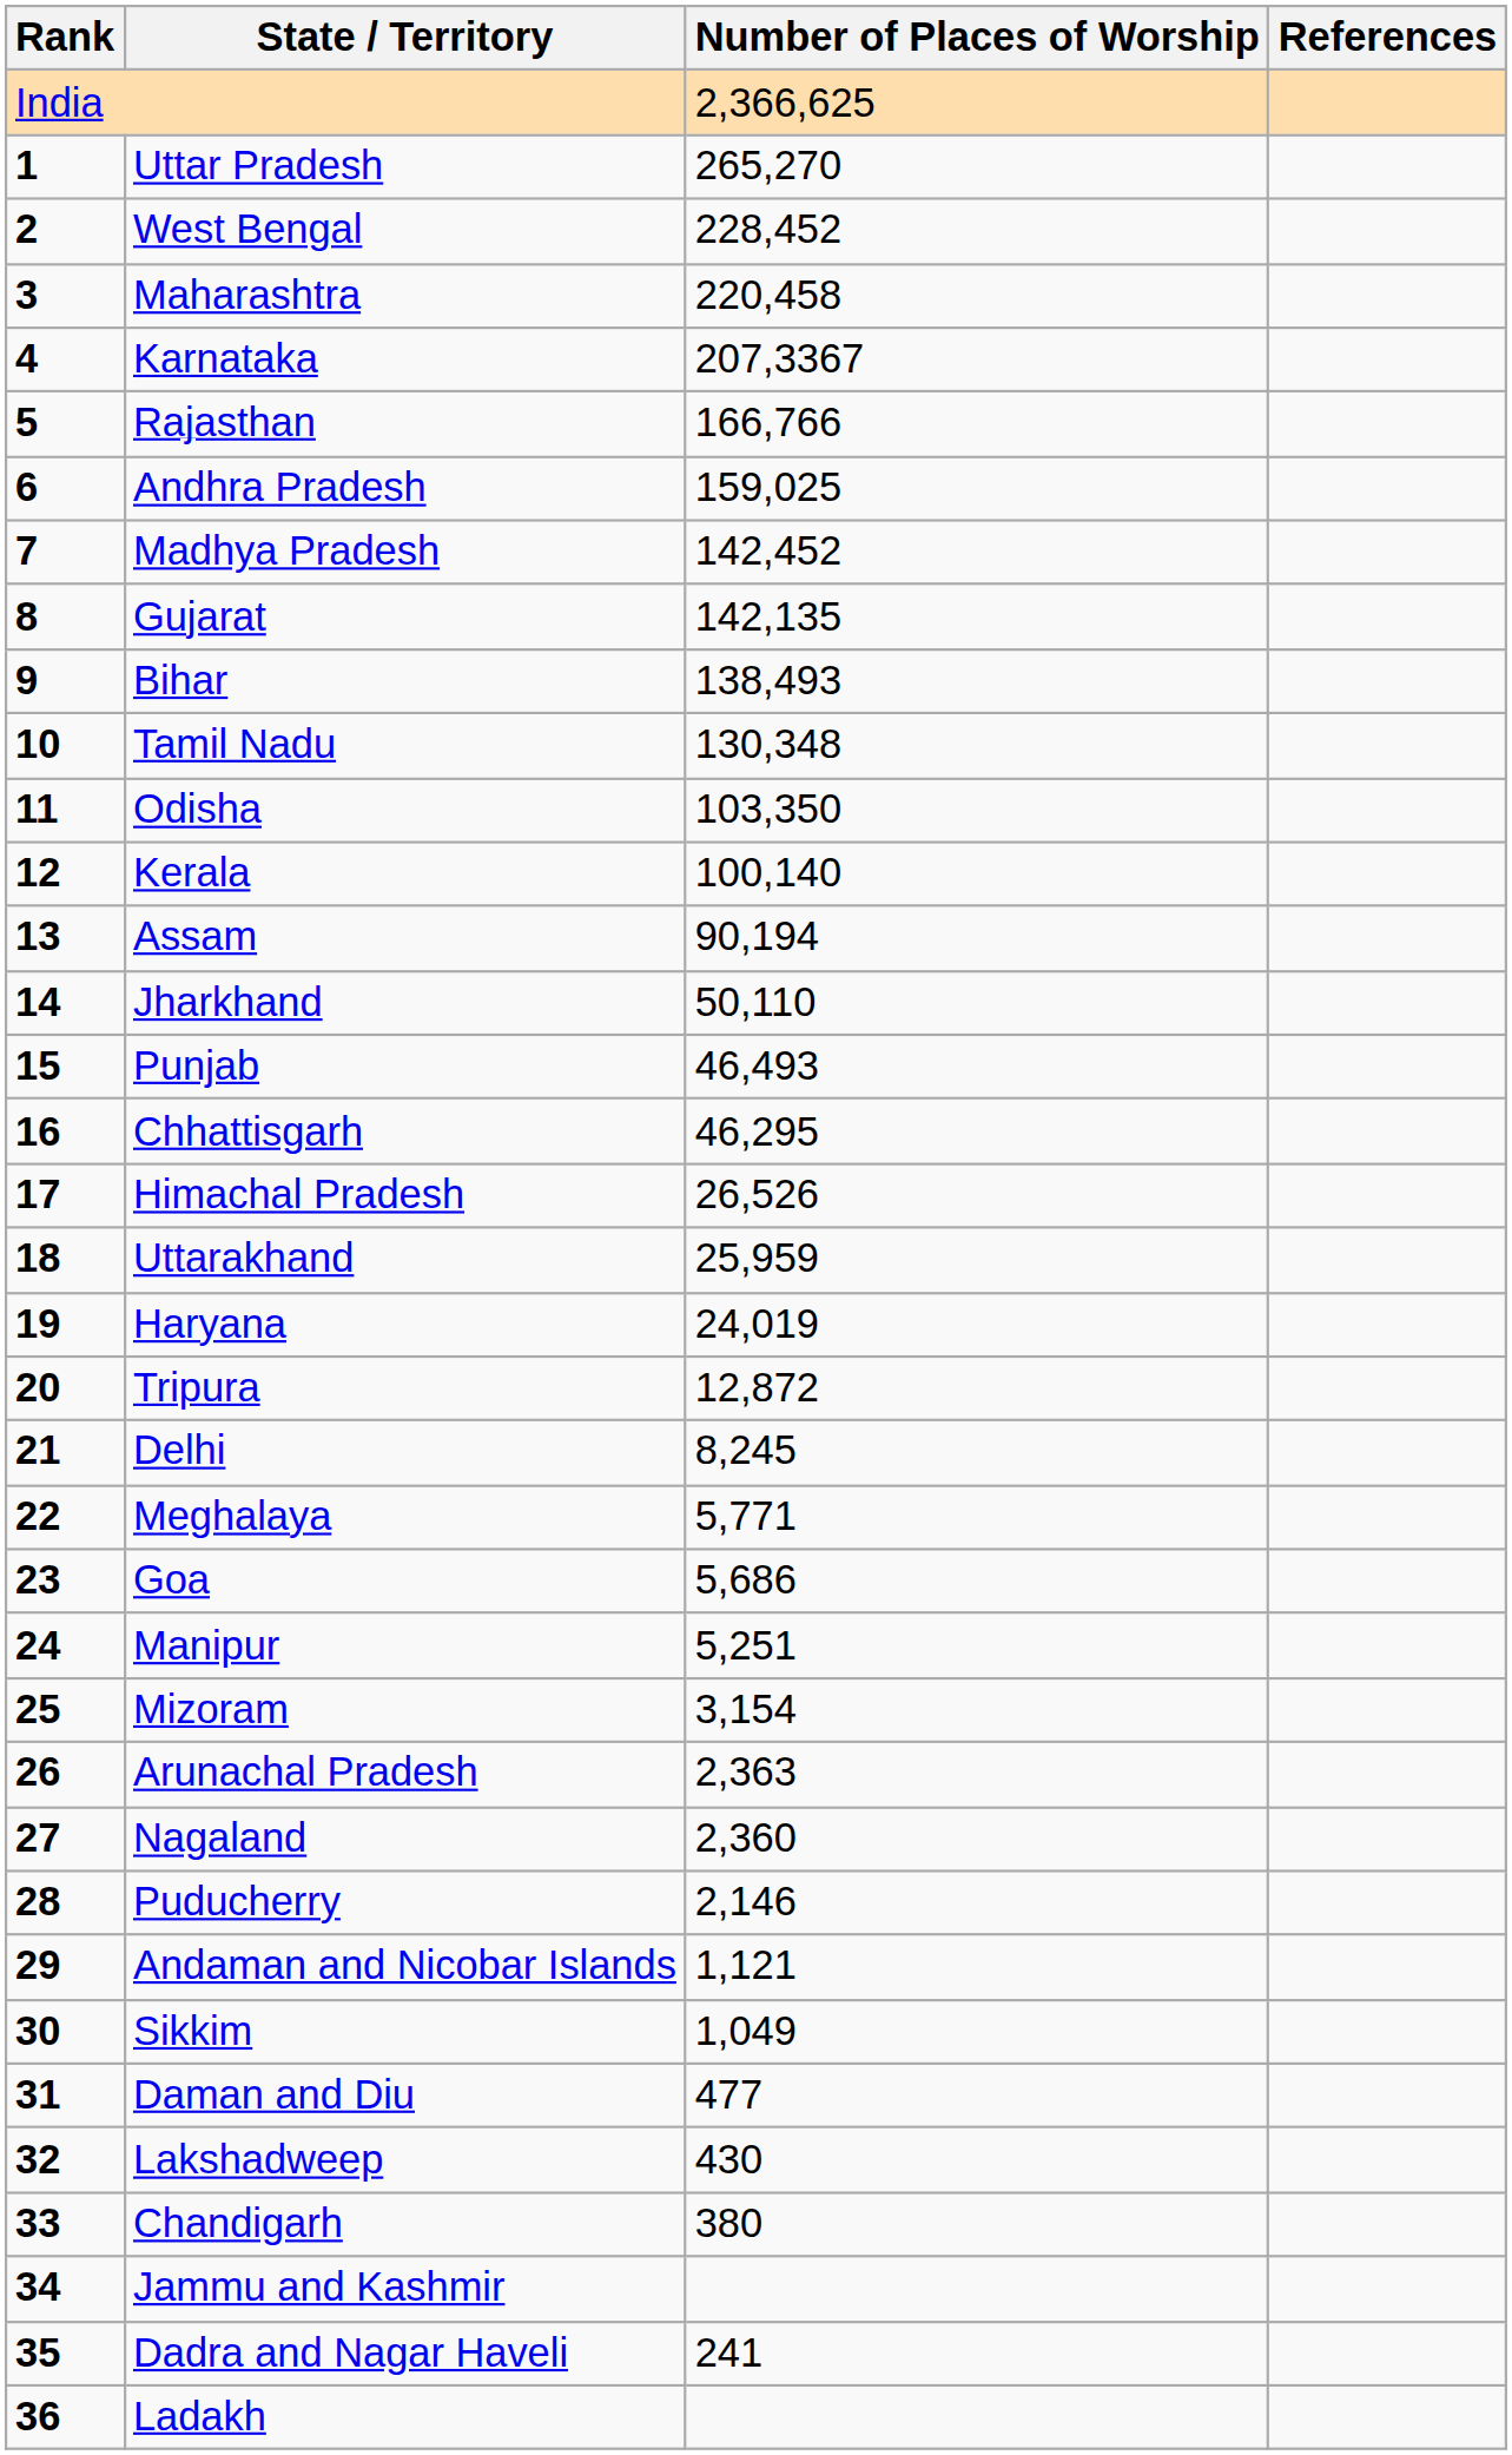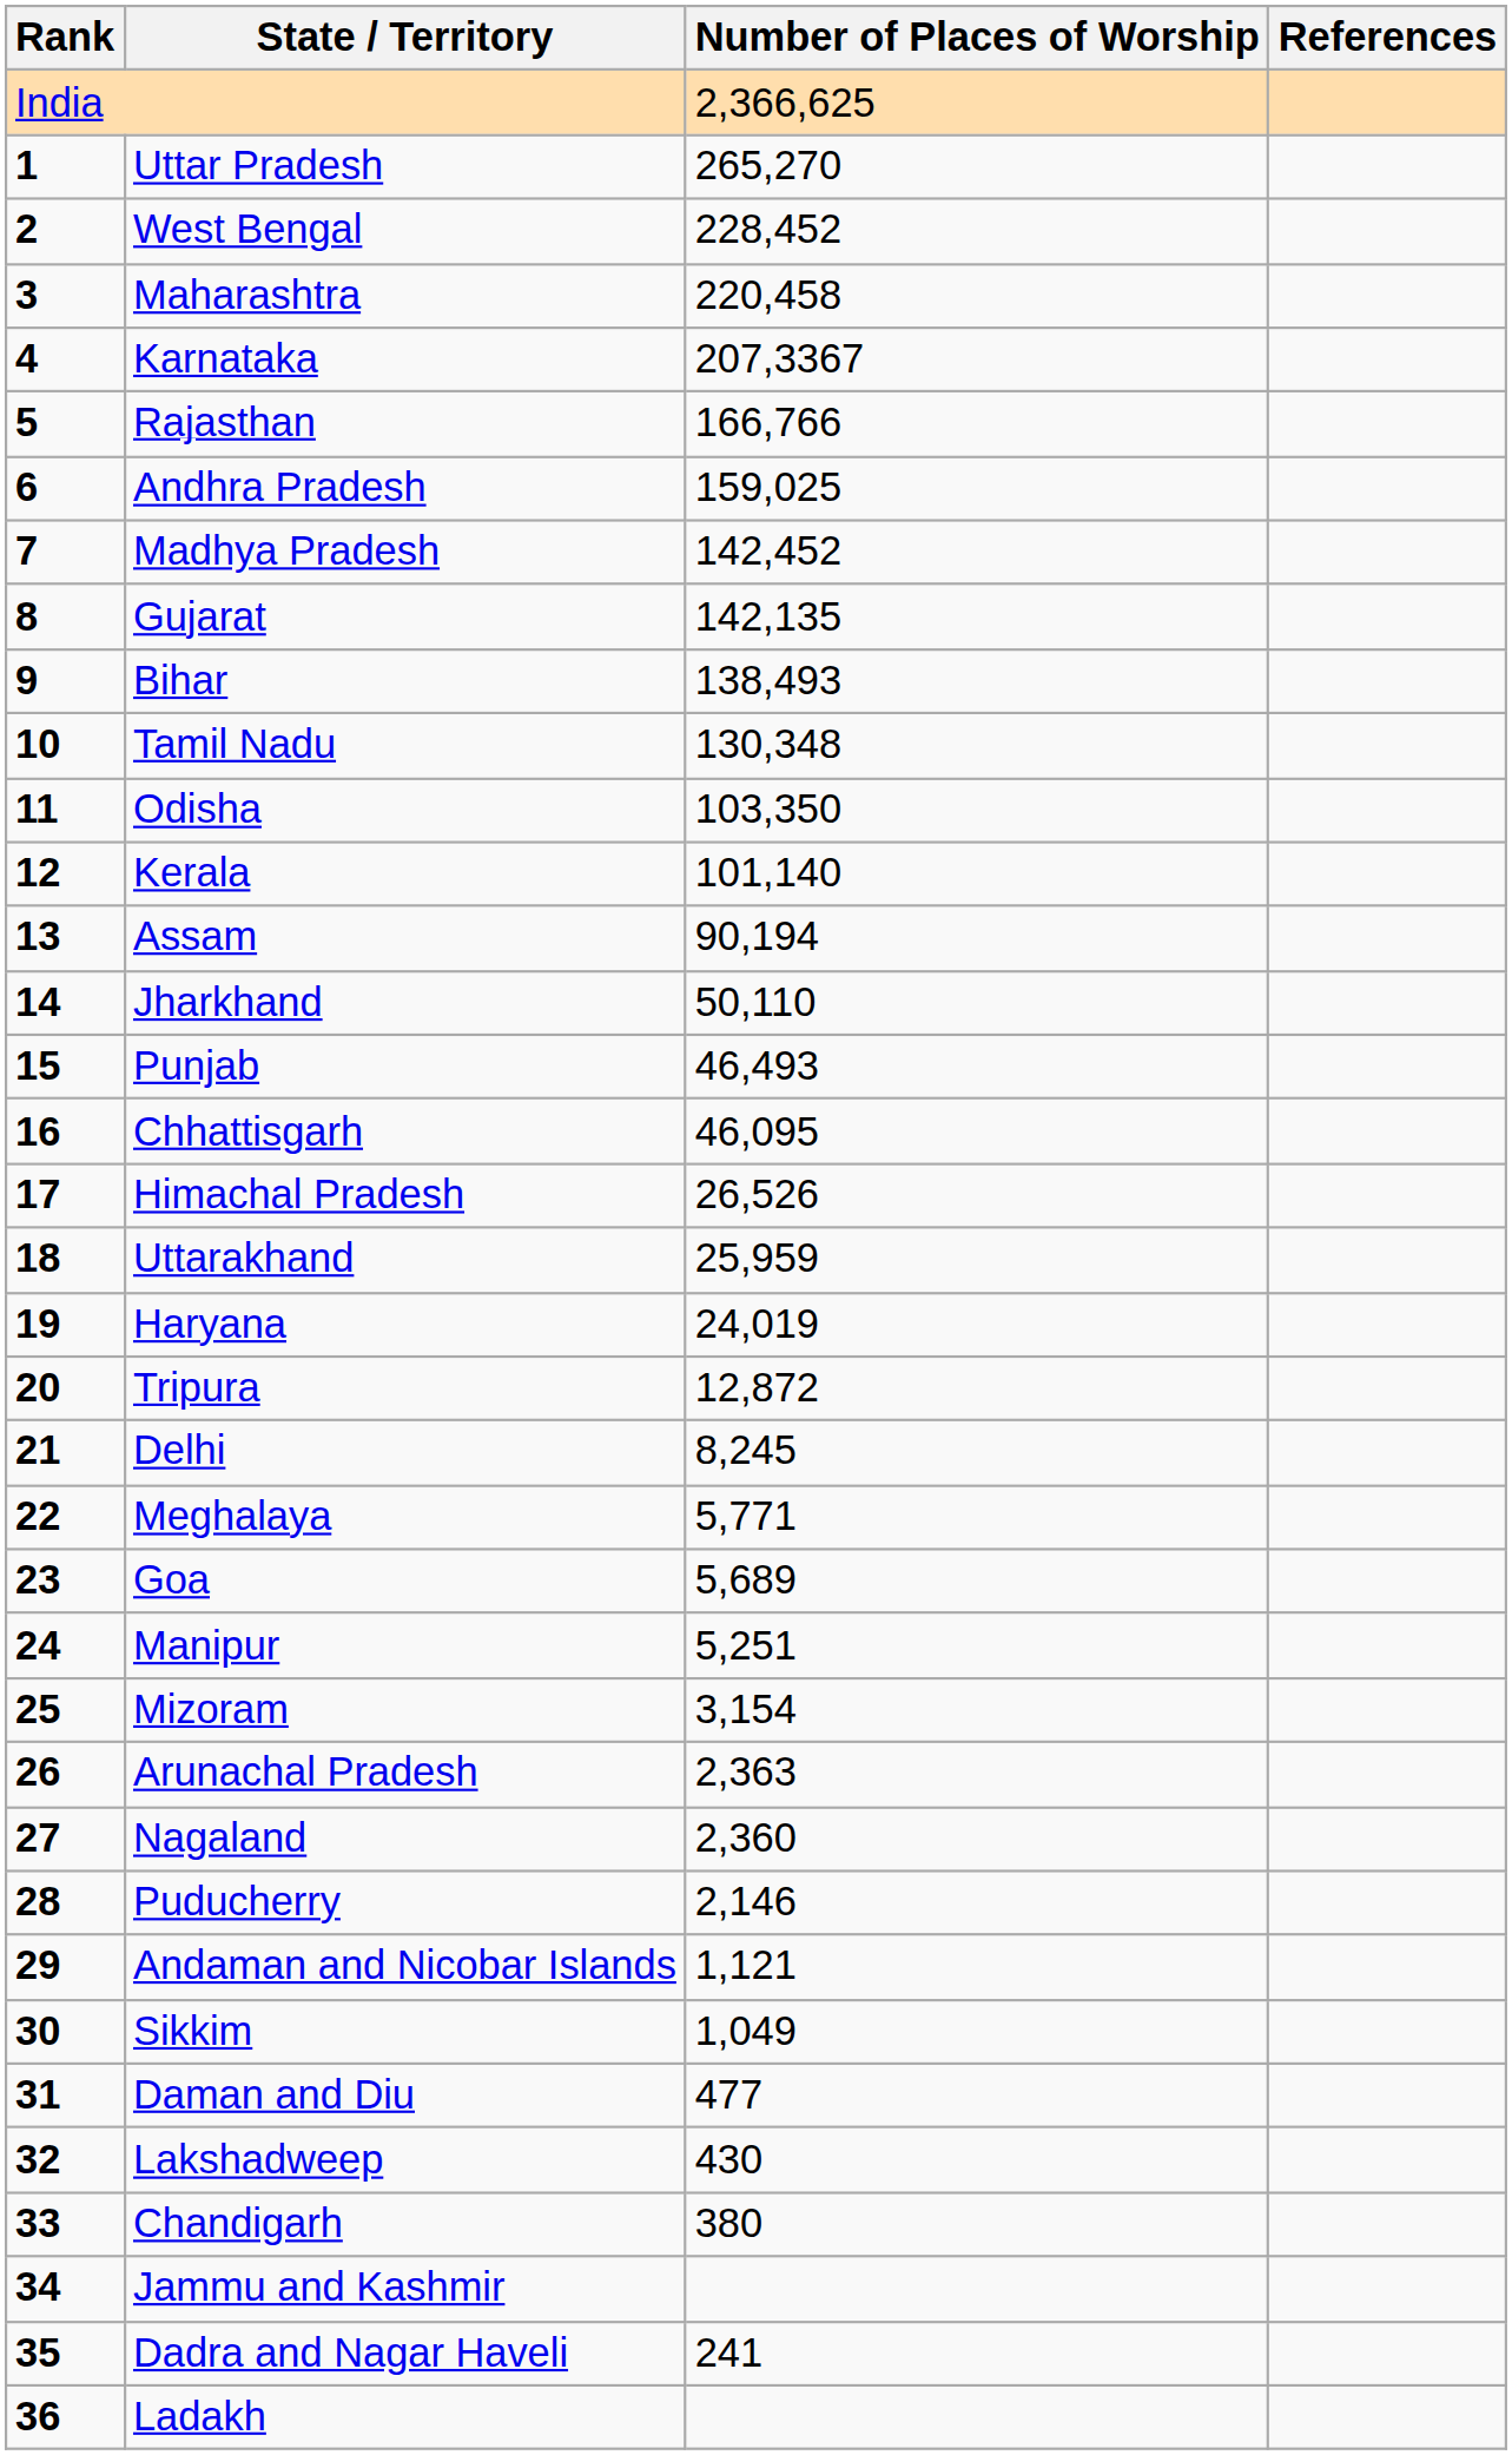 <table class="wikitable sortable">
 <tr>
 <th>Rank</th>
 <th>State / Territory</th>
 <th>Number of Places of Worship</th>
 <th>References</th>
 </tr>
 <tr bgcolor="#ffdead">
 <td colspan="2"><strong></strong> <a href='#'>India</a></td>
 <td>2,366,625</td>
 <td></td>
 </tr>
 <tr>
 <td><strong>1</strong></td>
 <td><a href='#'>Uttar Pradesh</a></td>
 <td>265,270</td>
 <td></td>
 </tr>
 <tr>
 <td><strong>2</strong></td>
 <td><a href='#'>West Bengal</a></td>
 <td>228,452</td>
 <td></td>
 </tr>
 <tr>
 <td><strong>3</strong></td>
 <td><a href='#'>Maharashtra</a></td>
 <td>220,458</td>
 <td></td>
 </tr>
 <tr>
 <td><strong>4</strong></td>
 <td><a href='#'>Karnataka</a></td>
 <td>207,3367</td>
 <td></td>
 </tr>
 <tr>
 <td><strong>5</strong></td>
 <td><a href='#'>Rajasthan</a></td>
 <td>166,766</td>
 <td></td>
 </tr>
 <tr>
 <td><strong>6</strong></td>
 <td><a href='#'>Andhra Pradesh</a></td>
 <td>159,025</td>
 <td></td>
 </tr>
 <tr>
 <td><strong>7</strong></td>
 <td><a href='#'>Madhya Pradesh</a></td>
 <td>142,452</td>
 <td></td>
 </tr>
 <tr>
 <td><strong>8</strong></td>
 <td><a href='#'>Gujarat</a></td>
 <td>142,135</td>
 <td></td>
 </tr>
 <tr>
 <td><strong>9</strong></td>
 <td><a href='#'>Bihar</a></td>
 <td>138,493</td>
 <td></td>
 </tr>
 <tr>
 <td><strong>10</strong></td>
 <td><a href='#'>Tamil Nadu</a></td>
 <td>130,348</td>
 <td></td>
 </tr>
 <tr>
 <td><strong>11</strong></td>
 <td><a href='#'>Odisha</a></td>
 <td>103,350</td>
 <td></td>
 </tr>
 <tr>
 <td><strong>12</strong></td>
 <td><a href='#'>Kerala</a></td>
-<td>100,140</td>
+<td>101,140</td>
 <td></td>
 </tr>
 <tr>
 <td><strong>13</strong></td>
 <td><a href='#'>Assam</a></td>
 <td>90,194</td>
 <td></td>
 </tr>
 <tr>
 <td><strong>14</strong></td>
 <td><a href='#'>Jharkhand</a></td>
 <td>50,110</td>
 <td></td>
 </tr>
 <tr>
 <td><strong>15</strong></td>
 <td><a href='#'>Punjab</a></td>
 <td>46,493</td>
 <td></td>
 </tr>
 <tr>
 <td><strong>16</strong></td>
 <td><a href='#'>Chhattisgarh</a></td>
-<td>46,295</td>
+<td>46,095</td>
 <td></td>
 </tr>
 <tr>
 <td><strong>17</strong></td>
 <td><a href='#'>Himachal Pradesh</a></td>
 <td>26,526</td>
 <td></td>
 </tr>
 <tr>
 <td><strong>18</strong></td>
 <td><a href='#'>Uttarakhand</a></td>
 <td>25,959</td>
 <td></td>
 </tr>
 <tr>
 <td><strong>19</strong></td>
 <td><a href='#'>Haryana</a></td>
 <td>24,019</td>
 <td></td>
 </tr>
 <tr>
 <td><strong>20</strong></td>
 <td><a href='#'>Tripura</a></td>
 <td>12,872</td>
 <td></td>
 </tr>
 <tr>
 <td><strong>21</strong></td>
 <td><a href='#'>Delhi</a></td>
 <td>8,245</td>
 <td></td>
 </tr>
 <tr>
 <td><strong>22</strong></td>
 <td><a href='#'>Meghalaya</a></td>
 <td>5,771</td>
 <td></td>
 </tr>
 <tr>
 <td><strong>23</strong></td>
 <td><a href='#'>Goa</a></td>
-<td>5,686</td>
+<td>5,689</td>
 <td></td>
 </tr>
 <tr>
 <td><strong>24</strong></td>
 <td><a href='#'>Manipur</a></td>
 <td>5,251</td>
 <td></td>
 </tr>
 <tr>
 <td><strong>25</strong></td>
 <td><a href='#'>Mizoram</a></td>
 <td>3,154</td>
 <td></td>
 </tr>
 <tr>
 <td><strong>26</strong></td>
 <td><a href='#'>Arunachal Pradesh</a></td>
 <td>2,363</td>
 <td></td>
 </tr>
 <tr>
 <td><strong>27</strong></td>
 <td><a href='#'>Nagaland</a></td>
 <td>2,360</td>
 <td></td>
 </tr>
 <tr>
 <td><strong>28</strong></td>
 <td><a href='#'>Puducherry</a></td>
 <td>2,146</td>
 <td></td>
 </tr>
 <tr>
 <td><strong>29</strong></td>
 <td><a href='#'>Andaman and Nicobar Islands</a></td>
 <td>1,121</td>
 <td></td>
 </tr>
 <tr>
 <td><strong>30</strong></td>
 <td><a href='#'>Sikkim</a></td>
 <td>1,049</td>
 <td></td>
 </tr>
 <tr>
 <td><strong>31</strong></td>
 <td><a href='#'>Daman and Diu</a></td>
 <td>477</td>
 <td></td>
 </tr>
 <tr>
 <td><strong>32</strong></td>
 <td><a href='#'>Lakshadweep</a></td>
 <td>430</td>
 <td></td>
 </tr>
 <tr>
 <td><strong>33</strong></td>
 <td><a href='#'>Chandigarh</a></td>
 <td>380</td>
 <td></td>
 </tr>
 <tr>
 <td><strong>34</strong></td>
 <td><a href='#'>Jammu and Kashmir</a></td>
 <td></td>
 <td></td>
 </tr>
 <tr>
 <td><strong>35</strong></td>
 <td><a href='#'>Dadra and Nagar Haveli</a></td>
 <td>241</td>
 <td></td>
 </tr>
 <tr>
 <td><strong>36</strong></td>
 <td><a href='#'>Ladakh</a></td>
 <td></td>
 <td></td>
 </tr>
 </table>
